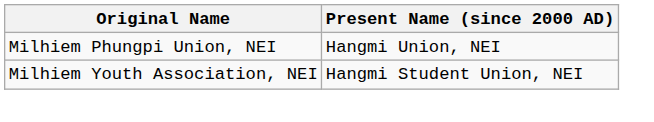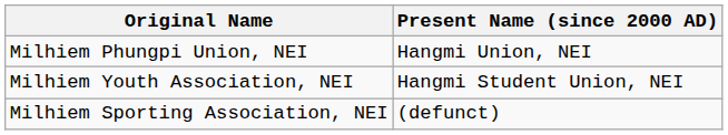 <table class="wikitable">
 <tr>
 <th>Original Name</th>
 <th>Present Name (since 2000 AD)</th>
 </tr>
 <tr>
 <td>Milhiem Phungpi Union, NEI</td>
 <td>Hangmi Union, NEI</td>
 </tr>
 <tr>
 <td>Milhiem Youth Association, NEI</td>
 <td>Hangmi Student Union, NEI</td>
 </tr>
+<tr>
+<td>Milhiem Sporting Association, NEI</td>
+<td>(defunct)</td>
+</tr>
 </table>
